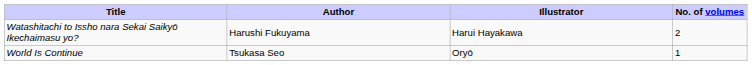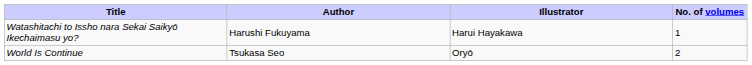 <table class="wikitable" style="width: 98%;">
 <tr>
 <th width=30% style="background:#ccf;">Title</th>
 <th width=30% style="background:#ccf;">Author</th>
 <th width=30% style="background:#ccf;">Illustrator</th>
 <th width=10% style="background:#ccf;">No. of <a href='#'>volumes</a></th>
 </tr>
 <tr>
 <td><em>Watashitachi to Issho nara Sekai Saikyō Ikechaimasu yo?</em></td>
 <td>Harushi Fukuyama</td>
 <td>Harui Hayakawa</td>
-<td>2</td>
+<td>1</td>
 </tr>
 <tr>
 <td><em>World Is Continue</em></td>
 <td>Tsukasa Seo</td>
 <td>Oryō</td>
-<td>1</td>
+<td>2</td>
 </tr>
 </table>
